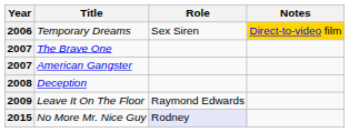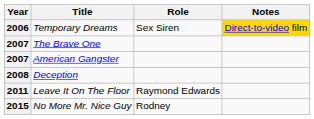 <table class="wikitable plainrowheaders sortable">
 <tr>
 <th scope="col">Year</th>
 <th scope="col">Title</th>
 <th scope="col">Role</th>
 <th scope="col" class="unsortable">Notes</th>
 </tr>
 <tr>
 <th scope="row">2006</th>
 <td><em>Temporary Dreams</em></td>
 <td>Sex Siren</td>
 <td style="background: gold;"><a href='#'>Direct-to-video</a> film</td>
 </tr>
 <tr>
 <th scope="row">2007</th>
 <td><em><a href='#'>The Brave One</a></em></td>
 <td></td>
 <td></td>
 </tr>
 <tr>
 <th scope="row">2007</th>
 <td><em><a href='#'>American Gangster</a></em></td>
 <td></td>
 <td></td>
 </tr>
 <tr>
 <th scope="row">2008</th>
 <td><em><a href='#'>Deception</a></em></td>
 <td></td>
 <td></td>
 </tr>
 <tr>
-<th scope="row">2009</th>
+<th scope="row">2011</th>
 <td><em>Leave It On The Floor</em></td>
 <td>Raymond Edwards</td>
 <td></td>
 </tr>
 <tr>
 <th scope="row">2015</th>
 <td><em>No More Mr. Nice Guy</em></td>
-<td style="background: lavender;">Rodney</td>
+<td>Rodney</td>
 <td></td>
 </tr>
 </table>
